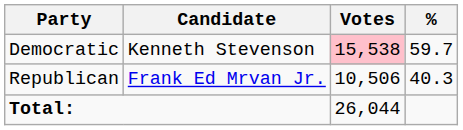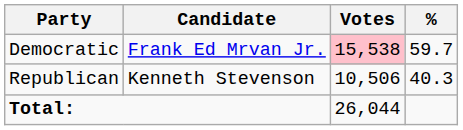 <table class="wikitable">
 <tr>
 <th>Party</th>
 <th>Candidate</th>
 <th>Votes</th>
 <th>%</th>
 </tr>
 <tr>
 <td>Democratic</td>
-<td>Kenneth Stevenson</td>
+<td><a href='#'>Frank Ed Mrvan Jr.</a></td>
 <td style="background: pink;">15,538</td>
 <td>59.7</td>
 </tr>
 <tr>
 <td>Republican</td>
-<td><a href='#'>Frank Ed Mrvan Jr.</a></td>
+<td>Kenneth Stevenson</td>
 <td>10,506</td>
 <td>40.3</td>
 </tr>
 <tr>
 <td colspan="2"><strong>Total:</strong></td>
 <td>26,044</td>
 <td></td>
 </tr>
 </table>
